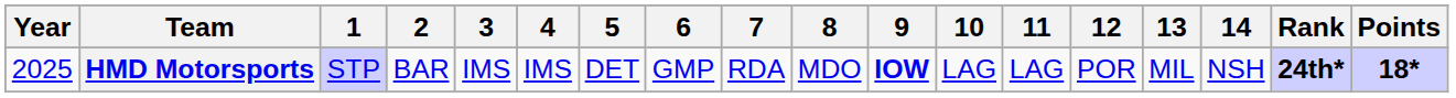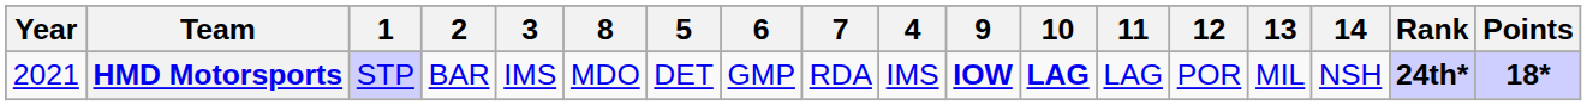 <table class="wikitable" style="text-align:center; font-size:85%">
 <tr>
 <th>Year</th>
 <th>Team</th>
 <th>1</th>
 <th>2</th>
 <th>3</th>
-<th>4</th>
+<th>8</th>
 <th>5</th>
 <th>6</th>
 <th>7</th>
-<th>8</th>
+<th>4</th>
 <th>9</th>
 <th>10</th>
 <th>11</th>
 <th>12</th>
 <th>13</th>
 <th>14</th>
 <th>Rank</th>
 <th>Points</th>
 </tr>
 <tr>
-<td><a href='#'>2025</a></td>
+<td><a href='#'>2021</a></td>
 <th nowrap><a href='#'>HMD Motorsports</a></th>
 <td style="background:#CFCFFF;"><a href='#'>STP</a><br></td>
 <td style="background:#;"><a href='#'>BAR</a></td>
 <td style="background:#;"><a href='#'>IMS</a></td>
-<td style="background:#;"><a href='#'>IMS</a></td>
+<td style="background:#;"><a href='#'>MDO</a></td>
 <td style="background:#;"><a href='#'>DET</a></td>
 <td style="background:#;"><a href='#'>GMP</a></td>
 <td style="background:#;"><a href='#'>RDA</a></td>
-<td style="background:#;"><a href='#'>MDO</a></td>
+<td style="background:#;"><a href='#'>IMS</a></td>
 <td style="background:#;"><strong><a href='#'>IOW</a></strong></td>
-<td style="background:#;"><a href='#'>LAG</a></td>
+<td style="background:#;"><strong><a href='#'>LAG</a></strong></td>
 <td style="background:#;"><a href='#'>LAG</a></td>
 <td style="background:#;"><a href='#'>POR</a></td>
 <td style="background:#;"><a href='#'>MIL</a></td>
 <td style="background:#;"><a href='#'>NSH</a></td>
 <th style="background:#CFCFFF;">24th*</th>
 <th style="background:#CFCFFF;">18*</th>
 </tr>
 </table>
